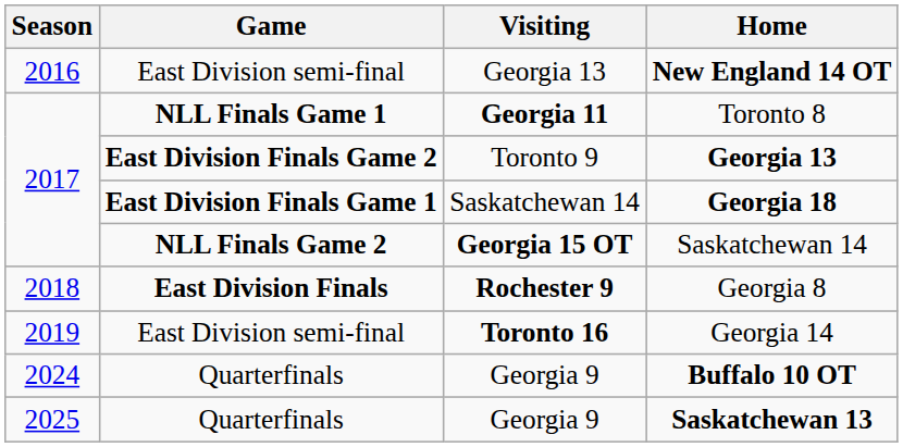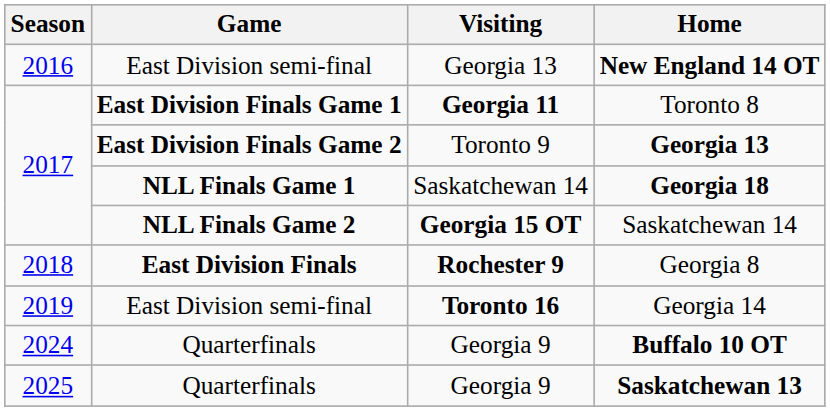 <table class="wikitable">
 <tr>
 <th>Season</th>
 <th>Game</th>
 <th>Visiting</th>
 <th>Home</th>
 </tr>
 <tr align=center>
 <td><a href='#'>2016</a></td>
 <td>East Division semi-final</td>
 <td>Georgia 13</td>
 <td><strong>New England 14 OT</strong></td>
 </tr>
 <tr align=center>
 <td rowspan="4"><a href='#'>2017</a></td>
-<td><strong>NLL Finals Game 1</strong></td>
+<td><strong>East Division Finals Game 1</strong></td>
 <td><strong>Georgia 11</strong></td>
 <td>Toronto 8</td>
 </tr>
 <tr align=center>
 <td><strong>East Division Finals Game 2</strong></td>
 <td>Toronto 9</td>
 <td><strong>Georgia 13</strong></td>
 </tr>
 <tr align=center>
-<td><strong>East Division Finals Game 1</strong></td>
+<td><strong>NLL Finals Game 1</strong></td>
 <td>Saskatchewan 14</td>
 <td><strong>Georgia 18</strong></td>
 </tr>
 <tr align=center>
 <td><strong>NLL Finals Game 2</strong></td>
 <td><strong>Georgia 15 OT</strong></td>
 <td>Saskatchewan 14</td>
 </tr>
 <tr align=center>
 <td><a href='#'>2018</a></td>
 <td><strong>East Division Finals</strong></td>
 <td><strong>Rochester 9</strong></td>
 <td>Georgia 8</td>
 </tr>
 <tr align=center>
 <td><a href='#'>2019</a></td>
 <td>East Division semi-final</td>
 <td><strong>Toronto 16</strong></td>
 <td>Georgia 14</td>
 </tr>
 <tr align=center>
 <td><a href='#'>2024</a></td>
 <td>Quarterfinals</td>
 <td>Georgia 9</td>
 <td><strong>Buffalo 10 OT</strong></td>
 </tr>
 <tr align=center>
 <td><a href='#'>2025</a></td>
 <td>Quarterfinals</td>
 <td>Georgia 9</td>
 <td><strong>Saskatchewan 13</strong></td>
 </tr>
 </table>
